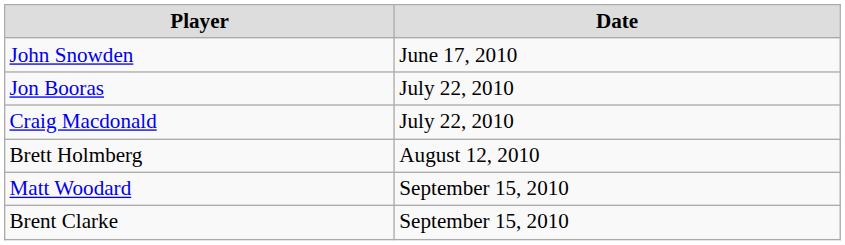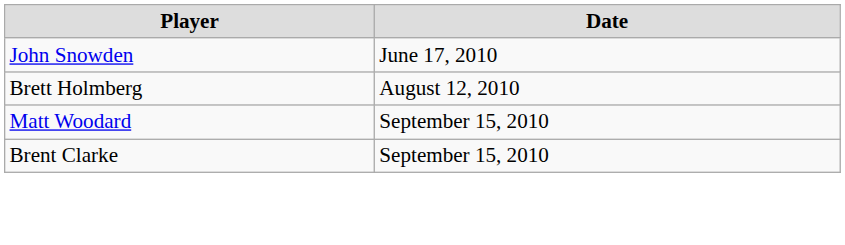 <table class="wikitable" width=40%>
 <tr align="center"  bgcolor="#dddddd">
 <td><strong>Player</strong></td>
 <td><strong>Date</strong></td>
 </tr>
 <tr>
 <td><a href='#'>John Snowden</a></td>
 <td>June 17, 2010</td>
-</tr>
-<tr>
-<td><a href='#'>Jon Booras</a></td>
-<td>July 22, 2010</td>
-</tr>
-<tr>
-<td><a href='#'>Craig Macdonald</a>  </td>
-<td>July 22, 2010</td>
 </tr>
 <tr>
 <td>Brett Holmberg</td>
 <td>August 12, 2010</td>
 </tr>
 <tr>
 <td><a href='#'>Matt Woodard</a></td>
 <td>September 15, 2010</td>
 </tr>
 <tr>
 <td>Brent Clarke</td>
 <td>September 15, 2010</td>
 </tr>
 </table>
